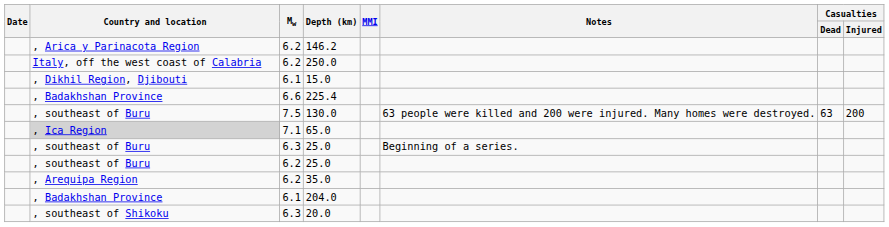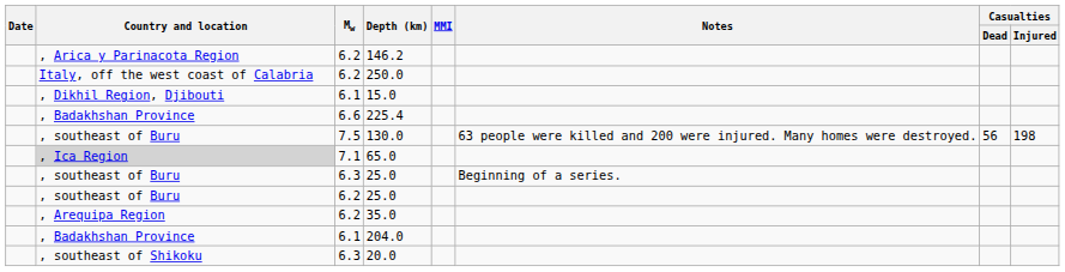 <table class="wikitable sortable sort-under" style="border:1px black; margin-left:1em;">
 <tr>
 <th rowspan="2"><small>Date</small></th>
 <th rowspan="2" style="width: 310px"><small>Country and location</small></th>
 <th rowspan="2"><small>M<sub>w</sub></small></th>
 <th rowspan="2"><small>Depth (km)</small></th>
 <th rowspan="2"><small><a href='#'>MMI</a></small></th>
 <th rowspan="2" class="unsortable"><small>Notes</small></th>
 <th colspan="2"><small>Casualties</small></th>
 </tr>
 <tr>
 <th><small>Dead</small></th>
 <th><small>Injured</small></th>
 </tr>
 <tr>
 <td></td>
 <td>, <a href='#'>Arica y Parinacota Region</a></td>
 <td>6.2</td>
 <td>146.2</td>
 <td></td>
 <td></td>
 <td></td>
 <td></td>
 </tr>
 <tr>
 <td></td>
 <td> <a href='#'>Italy</a>, off the west coast of <a href='#'>Calabria</a></td>
 <td>6.2</td>
 <td>250.0</td>
 <td></td>
 <td></td>
 <td></td>
 <td></td>
 </tr>
 <tr>
 <td></td>
 <td>, <a href='#'>Dikhil Region</a>, <a href='#'>Djibouti</a></td>
 <td>6.1</td>
 <td>15.0</td>
 <td></td>
 <td></td>
 <td></td>
 <td></td>
 </tr>
 <tr>
 <td></td>
 <td>, <a href='#'>Badakhshan Province</a></td>
 <td>6.6</td>
 <td>225.4</td>
 <td></td>
 <td></td>
 <td></td>
 <td></td>
 </tr>
 <tr>
 <td></td>
 <td>, southeast of <a href='#'>Buru</a></td>
 <td>7.5</td>
 <td>130.0</td>
 <td></td>
 <td>63 people were killed and 200 were injured. Many homes were destroyed.</td>
-<td>63</td>
-<td>200</td>
+<td>56</td>
+<td>198</td>
 </tr>
 <tr>
 <td></td>
 <td style="background: lightgrey;">, <a href='#'>Ica Region</a></td>
 <td>7.1</td>
 <td>65.0</td>
 <td></td>
 <td></td>
 <td></td>
 <td></td>
 </tr>
 <tr>
 <td></td>
 <td>, southeast of <a href='#'>Buru</a></td>
 <td>6.3</td>
 <td>25.0</td>
 <td></td>
 <td>Beginning of a series.</td>
 <td></td>
 <td></td>
 </tr>
 <tr>
 <td></td>
 <td>, southeast of <a href='#'>Buru</a></td>
 <td>6.2</td>
 <td>25.0</td>
 <td></td>
 <td></td>
 <td></td>
 <td></td>
 </tr>
 <tr>
 <td></td>
 <td>, <a href='#'>Arequipa Region</a></td>
 <td>6.2</td>
 <td>35.0</td>
 <td></td>
 <td></td>
 <td></td>
 <td></td>
 </tr>
 <tr>
 <td></td>
 <td>, <a href='#'>Badakhshan Province</a></td>
 <td>6.1</td>
 <td>204.0</td>
 <td></td>
 <td></td>
 <td></td>
 <td></td>
 </tr>
 <tr>
 <td></td>
 <td>, southeast of <a href='#'>Shikoku</a></td>
 <td>6.3</td>
 <td>20.0</td>
 <td></td>
 <td></td>
 <td></td>
 <td></td>
 </tr>
 </table>
